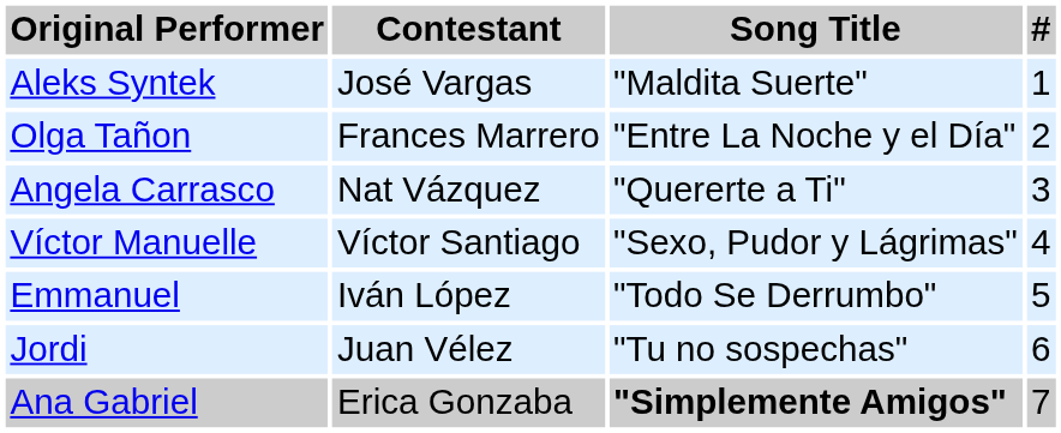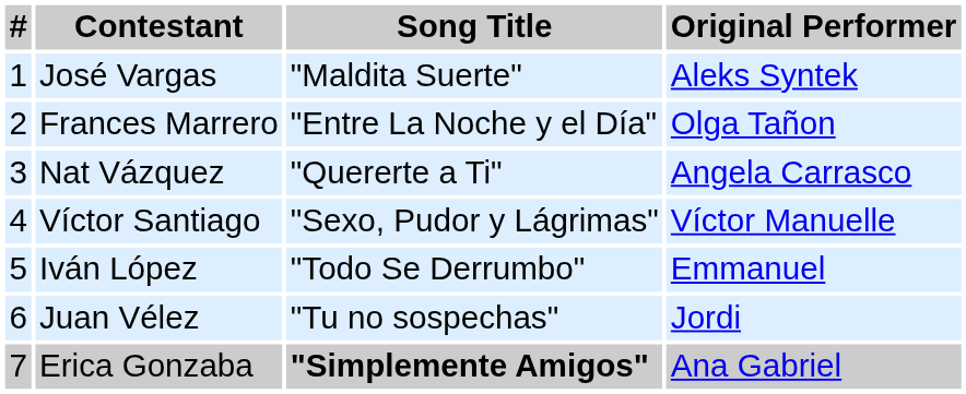 <table cellpadding=2 cellspacing=2>
 <tr bgcolor=#cccccc>
-<th>Original Performer</th>
+<th>#</th>
 <th>Contestant</th>
 <th>Song Title</th>
-<th>#</th>
+<th>Original Performer</th>
 </tr>
 <tr bgcolor=#DDEEFF>
-<td><a href='#'>Aleks Syntek</a></td>
+<td align=center>1</td>
 <td>José Vargas</td>
 <td>"Maldita Suerte"</td>
-<td align=center>1</td>
+<td><a href='#'>Aleks Syntek</a></td>
 </tr>
 <tr bgcolor=#DDEEFF>
-<td><a href='#'>Olga Tañon</a></td>
+<td align=center>2</td>
 <td>Frances Marrero</td>
 <td>"Entre La Noche y el Día"</td>
-<td align=center>2</td>
+<td><a href='#'>Olga Tañon</a></td>
 </tr>
 <tr bgcolor=#DDEEFF>
-<td><a href='#'>Angela Carrasco</a></td>
+<td align=center>3</td>
 <td>Nat Vázquez</td>
 <td>"Quererte a Ti"</td>
-<td align=center>3</td>
+<td><a href='#'>Angela Carrasco</a></td>
 </tr>
 <tr bgcolor=#DDEEFF>
-<td><a href='#'>Víctor Manuelle</a></td>
+<td align=center>4</td>
 <td>Víctor Santiago</td>
 <td>"Sexo, Pudor y Lágrimas"</td>
-<td align=center>4</td>
+<td><a href='#'>Víctor Manuelle</a></td>
 </tr>
 <tr bgcolor=#DDEEFF>
-<td><a href='#'>Emmanuel</a></td>
+<td align=center>5</td>
 <td>Iván López</td>
 <td>"Todo Se Derrumbo"</td>
-<td align=center>5</td>
+<td><a href='#'>Emmanuel</a></td>
 </tr>
 <tr bgcolor=#DDEEFF>
-<td><a href='#'>Jordi</a></td>
+<td align=center>6</td>
 <td>Juan Vélez</td>
 <td>"Tu no sospechas"</td>
-<td align=center>6</td>
+<td><a href='#'>Jordi</a></td>
 </tr>
 <tr bgcolor=#CCCCCC>
-<td><a href='#'>Ana Gabriel</a></td>
+<td align=center>7</td>
 <td>Erica Gonzaba</td>
 <td><strong>"Simplemente Amigos"</strong></td>
-<td align=center>7</td>
+<td><a href='#'>Ana Gabriel</a></td>
 </tr>
 </table>
